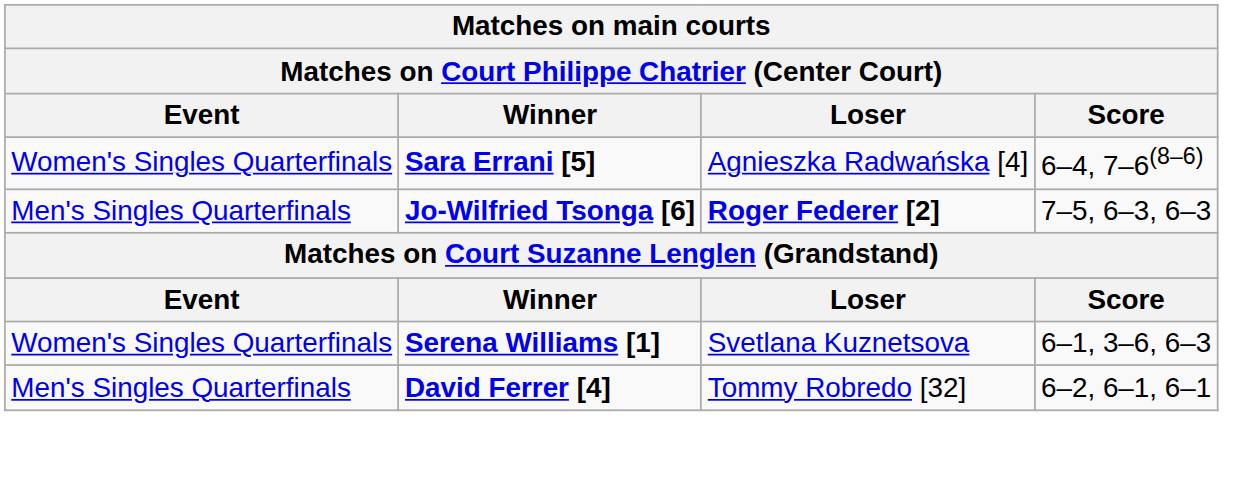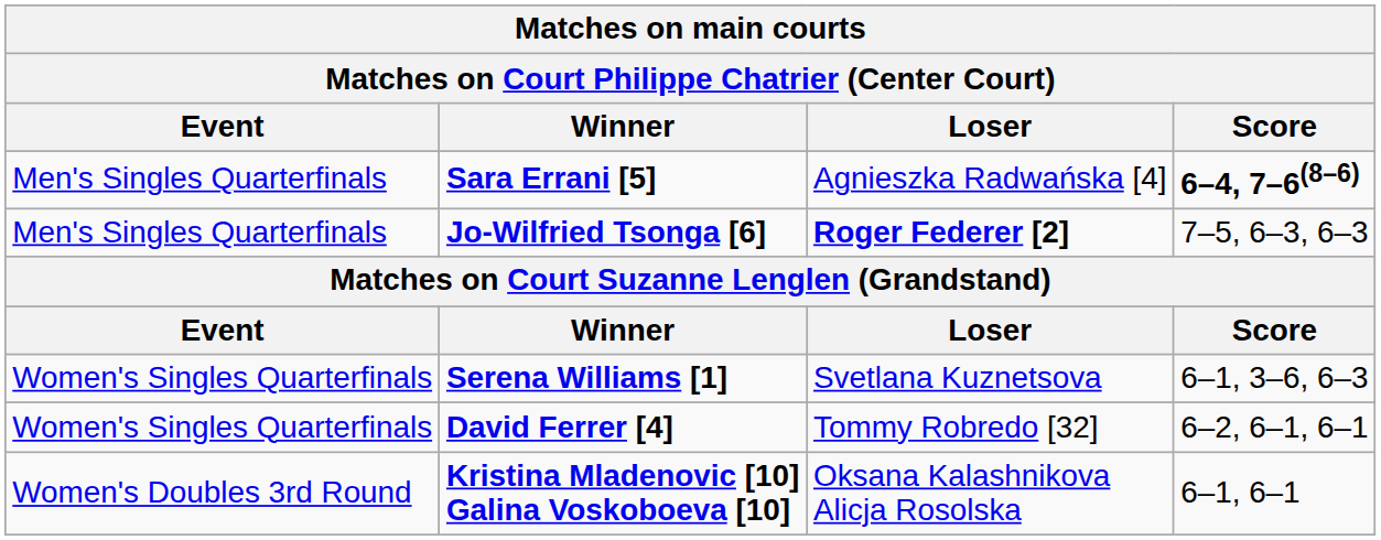 <table class="wikitable">
 <tr>
 <th colspan=4 style=white-space:nowrap>Matches on main courts</th>
 </tr>
 <tr>
 <th colspan=4>Matches on <a href='#'>Court Philippe Chatrier</a> (Center Court)</th>
 </tr>
 <tr>
 <th>Event</th>
 <th>Winner</th>
 <th>Loser</th>
 <th>Score</th>
 </tr>
 <tr>
-<td><a href='#'>Women's Singles Quarterfinals</a></td>
+<td><a href='#'>Men's Singles Quarterfinals</a></td>
 <td><strong> <a href='#'>Sara Errani</a> [5]</strong></td>
 <td> <a href='#'>Agnieszka Radwańska</a> [4]</td>
-<td>6–4, 7–6<sup>(8–6)</sup></td>
+<td><strong>6–4, 7–6<sup>(8–6)</sup></strong></td>
 </tr>
 <tr>
 <td><a href='#'>Men's Singles Quarterfinals</a></td>
 <td><strong> <a href='#'>Jo-Wilfried Tsonga</a> [6]</strong></td>
 <td><strong> <a href='#'>Roger Federer</a> [2]</strong></td>
 <td>7–5, 6–3, 6–3</td>
 </tr>
 <tr>
 <th colspan=4>Matches on <a href='#'>Court Suzanne Lenglen</a> (Grandstand)</th>
 </tr>
 <tr>
 <th>Event</th>
 <th>Winner</th>
 <th>Loser</th>
 <th>Score</th>
 </tr>
 <tr>
 <td><a href='#'>Women's Singles Quarterfinals</a></td>
 <td><strong> <a href='#'>Serena Williams</a> [1]</strong></td>
 <td> <a href='#'>Svetlana Kuznetsova</a></td>
 <td>6–1, 3–6, 6–3</td>
 </tr>
 <tr>
-<td><a href='#'>Men's Singles Quarterfinals</a></td>
+<td><a href='#'>Women's Singles Quarterfinals</a></td>
 <td><strong> <a href='#'>David Ferrer</a> [4]</strong></td>
 <td> <a href='#'>Tommy Robredo</a> [32]</td>
 <td>6–2, 6–1, 6–1</td>
 </tr>
+<tr>
+<td><a href='#'>Women's Doubles 3rd Round</a></td>
+<td><strong> <a href='#'>Kristina Mladenovic</a> [10] <br>  <a href='#'>Galina Voskoboeva</a> [10]</strong></td>
+<td> <a href='#'>Oksana Kalashnikova</a> <br>  <a href='#'>Alicja Rosolska</a></td>
+<td>6–1, 6–1</td>
+</tr>
 </table>
